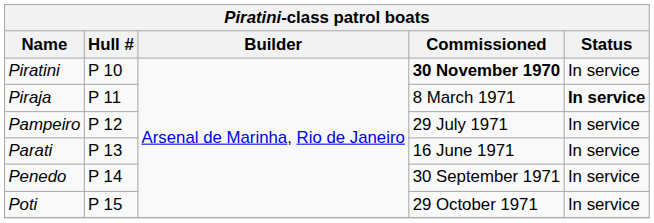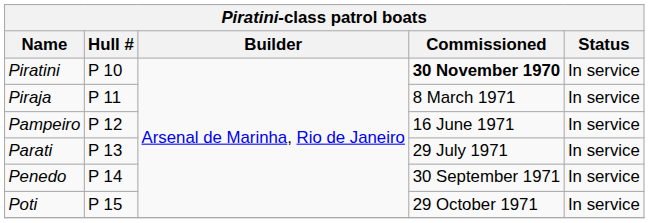 <table border="1" class="wikitable sortable collapsible">
 <tr>
 <th colspan=6><em>Piratini</em>-class patrol boats</th>
 </tr>
 <tr>
 <th scope="col">Name</th>
 <th scope="col">Hull #</th>
 <th scope="col">Builder</th>
 <th scope="col">Commissioned</th>
 <th scope="col">Status</th>
 </tr>
 <tr>
 <td><em>Piratini</em></td>
 <td>P 10</td>
 <td rowspan=6><a href='#'>Arsenal de Marinha</a>, <a href='#'>Rio de Janeiro</a></td>
 <td><strong>30 November 1970</strong></td>
 <td>In service</td>
 </tr>
 <tr>
 <td><em>Piraja</em></td>
 <td>P 11</td>
 <td>8 March 1971</td>
-<td><strong>In service</strong></td>
+<td>In service</td>
 </tr>
 <tr>
 <td><em>Pampeiro</em></td>
 <td>P 12</td>
-<td>29 July 1971</td>
+<td>16 June 1971</td>
 <td>In service</td>
 </tr>
 <tr>
 <td><em>Parati</em></td>
 <td>P 13</td>
-<td>16 June 1971</td>
+<td>29 July 1971</td>
 <td>In service</td>
 </tr>
 <tr>
 <td><em>Penedo</em></td>
 <td>P 14</td>
 <td>30 September 1971</td>
 <td>In service</td>
 </tr>
 <tr>
 <td><em>Poti</em></td>
 <td>P 15</td>
 <td>29 October 1971</td>
 <td>In service</td>
 </tr>
 <tr>
 </tr>
 </table>
